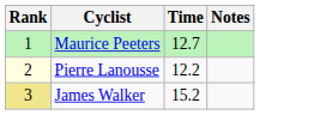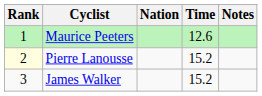 <table class="wikitable sortable" style="text-align:center">
 <tr>
 <th>Rank</th>
 <th>Cyclist</th>
+<th>Nation</th>
 <th>Time</th>
 <th>Notes</th>
 </tr>
 <tr bgcolor=bbf3bb>
 <td>1</td>
 <td align=left><a href='#'>Maurice Peeters</a></td>
-<td>12.7</td>
+<td align=left></td>
+<td>12.6</td>
 <td></td>
 </tr>
 <tr>
 <td style="background: lightyellow;">2</td>
 <td align=left><a href='#'>Pierre Lanousse</a></td>
-<td>12.2</td>
+<td align=left></td>
+<td>15.2</td>
 <td></td>
 </tr>
 <tr>
-<td style="background: khaki;">3</td>
+<td>3</td>
 <td align=left><a href='#'>James Walker</a></td>
+<td align=left></td>
 <td>15.2</td>
 <td></td>
 </tr>
 </table>
